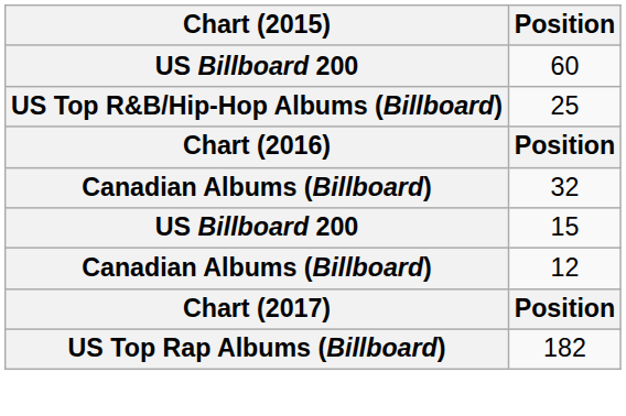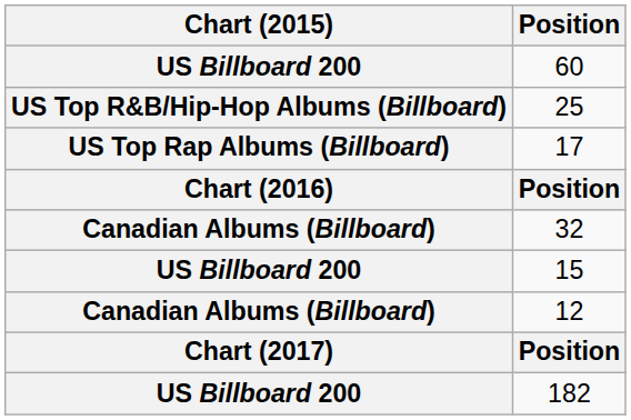 <table class="wikitable sortable plainrowheaders" style="text-align:center">
 <tr>
 <th scope="col">Chart (2015)</th>
 <th scope="col">Position</th>
 </tr>
 <tr>
 <th scope="row">US <em>Billboard</em> 200</th>
 <td>60</td>
 </tr>
 <tr>
 <th scope="row">US Top R&B/Hip-Hop Albums (<em>Billboard</em>)</th>
 <td>25</td>
+</tr>
+<tr>
+<th scope="row">US Top Rap Albums (<em>Billboard</em>)</th>
+<td>17</td>
 </tr>
 <tr>
 <th scope="col">Chart (2016)</th>
 <th scope="col">Position</th>
 </tr>
 <tr>
 <th scope="row">Canadian Albums (<em>Billboard</em>)</th>
 <td>32</td>
 </tr>
 <tr>
 <th scope="row">US <em>Billboard</em> 200</th>
 <td>15</td>
 </tr>
 <tr>
 <th scope="row">Canadian Albums (<em>Billboard</em>)</th>
 <td>12</td>
 </tr>
 <tr>
 <th scope="col">Chart (2017)</th>
 <th scope="col">Position</th>
 </tr>
 <tr>
-<th scope="row">US Top Rap Albums (<em>Billboard</em>)</th>
+<th scope="row">US <em>Billboard</em> 200</th>
 <td>182</td>
 </tr>
 </table>
